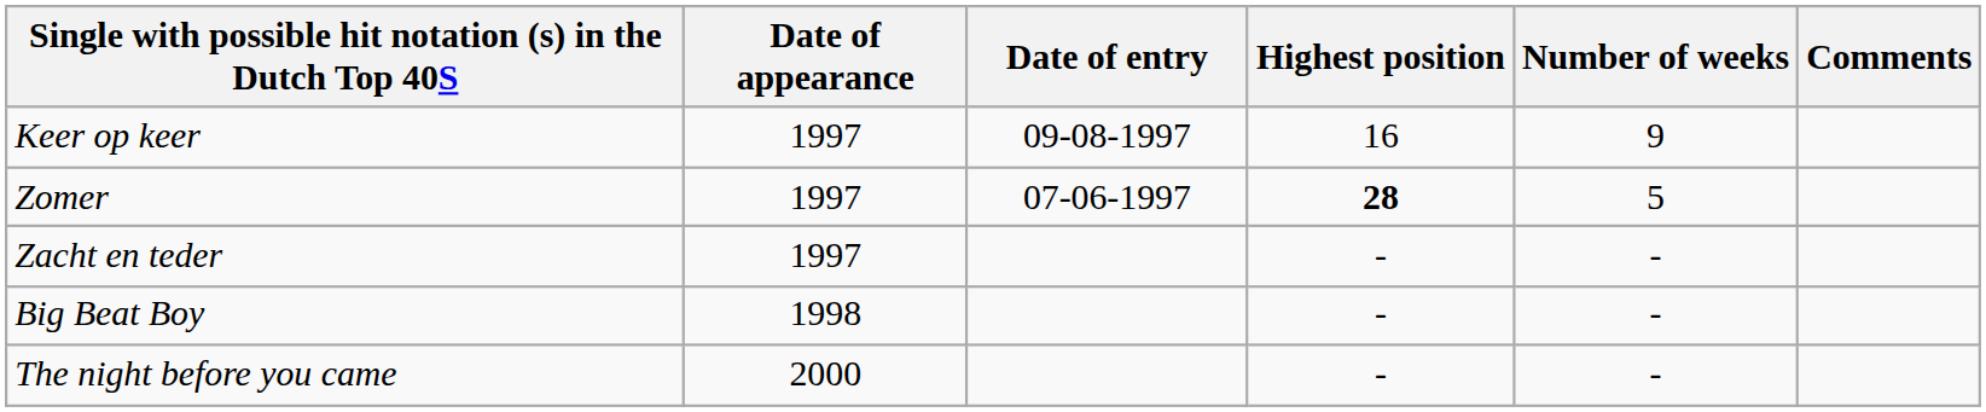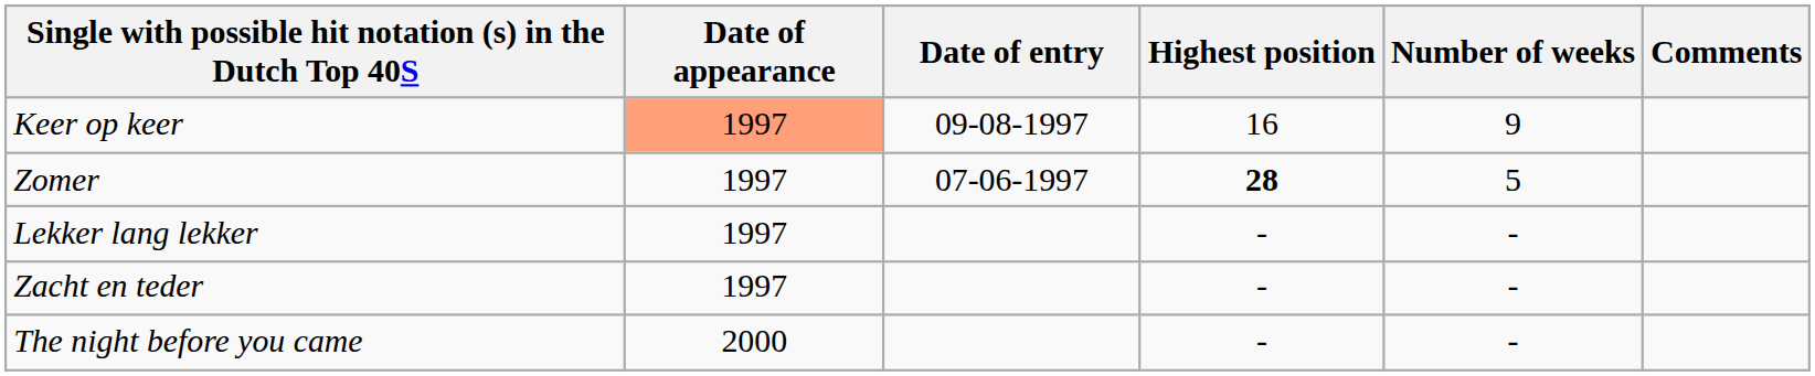 <table class="wikitable sortable collapsible " id="153" style="margin: 0.5em 1em 0.5em 0; font-size: 85%; text-align: center;">
 <tr>
 <th id="156" width="250">Single with possible hit notation (s) in the Dutch Top 40<a href='#'>S</a></th>
 <th data-sort-type="date" id="160" width="100">Date of appearance</th>
 <th data-sort-type="date" id="162" width="100">Date of entry</th>
 <th data-sort-type="number" id="164">Highest position</th>
 <th data-sort-type="number" id="166">Number of weeks</th>
 <th id="168">Comments</th>
 </tr>
 <tr align="center" id="170">
 <td align="left" id="171"><em>Keer op keer</em></td>
-<td id="173">1997</td>
+<td id="173" style="background: lightsalmon;">1997</td>
 <td id="187">09-08-1997</td>
 <td id="177">16</td>
 <td id="179">9</td>
 <td id="181"></td>
 </tr>
 <tr align="center" id="182">
 <td align="left" id="183"><em>Zomer</em></td>
 <td id="185">1997</td>
 <td id="175">07-06-1997</td>
 <td id="189"><strong>28</strong></td>
 <td id="191">5</td>
 <td id="193"></td>
 </tr>
+<tr align="center" id="194">
+<td align="left" id="195"><em>Lekker lang lekker</em></td>
+<td id="197">1997</td>
+<td id="199"></td>
+<td id="200">-</td>
+<td id="202">-</td>
+<td id="204"></td>
+</tr>
 <tr align="center" id="205">
 <td align="left" id="206"><em>Zacht en teder</em></td>
 <td id="208">1997</td>
 <td id="210"></td>
 <td id="211">-</td>
 <td id="213">-</td>
 <td id="215"></td>
-</tr>
-<tr align="center" id="216">
-<td align="left" id="217"><em>Big Beat Boy</em></td>
-<td id="219">1998</td>
-<td id="221"></td>
-<td id="222">-</td>
-<td id="224">-</td>
-<td id="226"></td>
 </tr>
 <tr align="center" id="227">
 <td align="left" id="228"><em>The night before you came</em></td>
 <td id="230">2000</td>
 <td id="232"></td>
 <td id="233">-</td>
 <td id="235">-</td>
 <td id="237"></td>
 </tr>
 </table>
